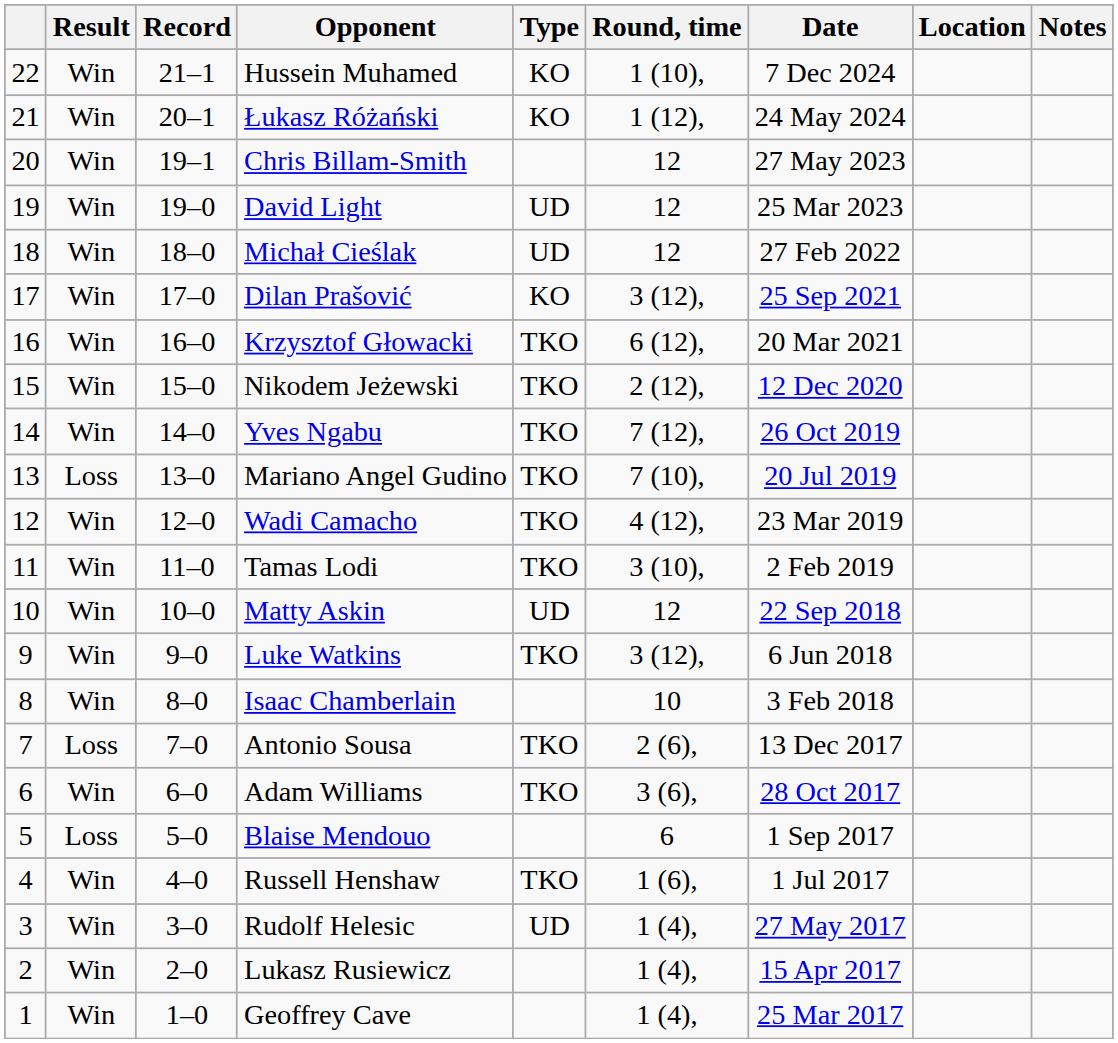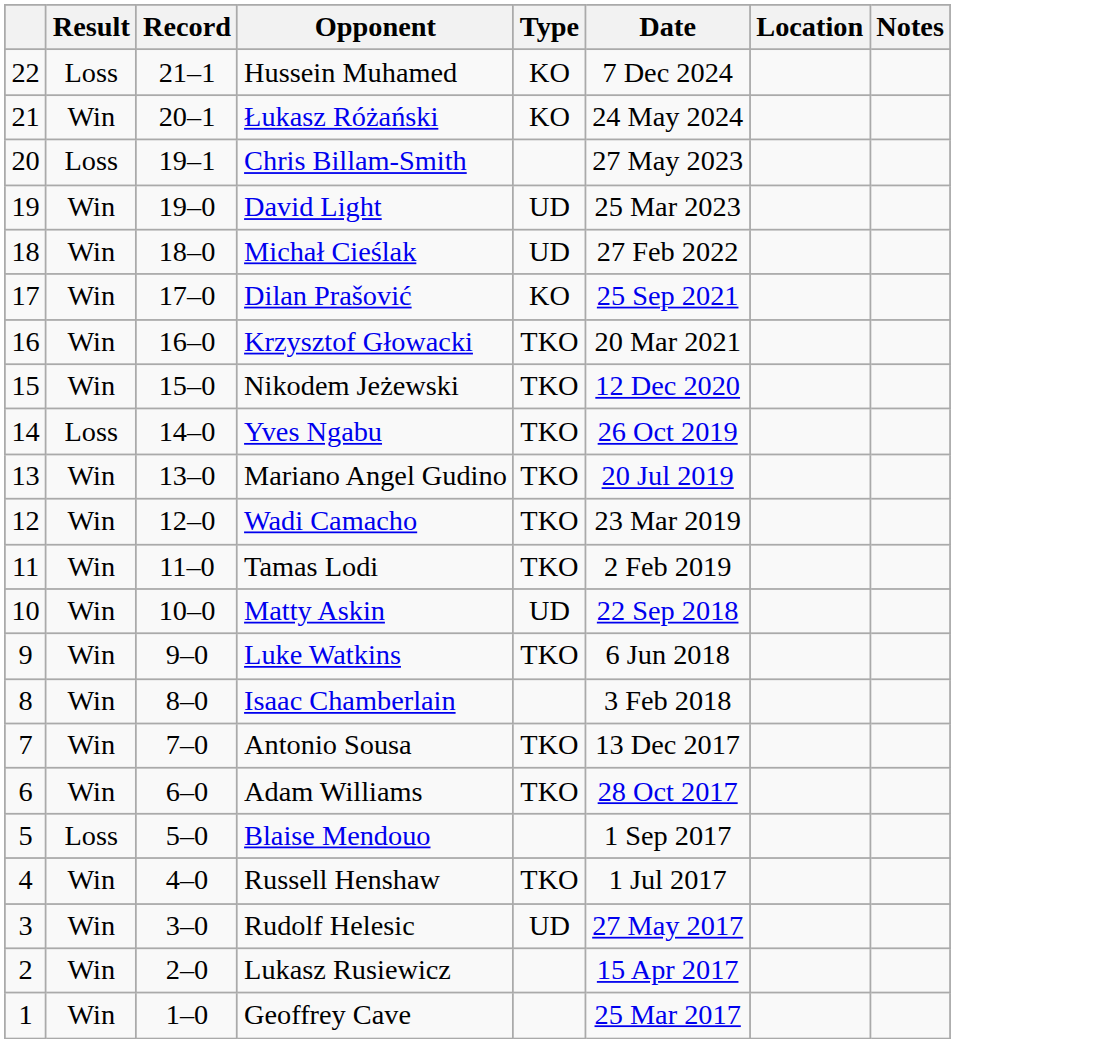 <table class="wikitable" style="text-align:center">
 <tr>
 <th></th>
 <th>Result</th>
 <th>Record</th>
 <th>Opponent</th>
 <th>Type</th>
-<th>Round, time</th>
 <th>Date</th>
 <th>Location</th>
 <th>Notes</th>
 </tr>
 <tr>
 <td>22</td>
-<td>Win</td>
+<td>Loss</td>
 <td>21–1</td>
 <td align=left>Hussein Muhamed</td>
 <td>KO</td>
-<td>1 (10), </td>
 <td>7 Dec 2024</td>
 <td align=left></td>
 <td align=left></td>
 </tr>
 <tr>
 <td>21</td>
 <td>Win</td>
 <td>20–1</td>
 <td align=left><a href='#'>Łukasz Różański</a></td>
 <td>KO</td>
-<td>1 (12), </td>
 <td>24 May 2024</td>
 <td align=left></td>
 <td align=left></td>
 </tr>
 <tr>
 <td>20</td>
-<td>Win</td>
+<td>Loss</td>
 <td>19–1</td>
 <td align=left><a href='#'>Chris Billam-Smith</a></td>
 <td></td>
-<td>12</td>
 <td>27 May 2023</td>
 <td align=left></td>
 <td align=left></td>
 </tr>
 <tr>
 <td>19</td>
 <td>Win</td>
 <td>19–0</td>
 <td align=left><a href='#'>David Light</a></td>
 <td>UD</td>
-<td>12</td>
 <td>25 Mar 2023</td>
 <td align=left></td>
 <td align=left></td>
 </tr>
 <tr>
 <td>18</td>
 <td>Win</td>
 <td>18–0</td>
 <td align=left><a href='#'>Michał Cieślak</a></td>
 <td>UD</td>
-<td>12</td>
 <td>27 Feb 2022</td>
 <td align=left></td>
 <td align=left></td>
 </tr>
 <tr>
 <td>17</td>
 <td>Win</td>
 <td>17–0</td>
 <td align=left><a href='#'>Dilan Prašović</a></td>
 <td>KO</td>
-<td>3 (12), </td>
 <td><a href='#'>25 Sep 2021</a></td>
 <td align=left></td>
 <td align=left></td>
 </tr>
 <tr>
 <td>16</td>
 <td>Win</td>
 <td>16–0</td>
 <td align=left><a href='#'>Krzysztof Głowacki</a></td>
 <td>TKO</td>
-<td>6 (12), </td>
 <td>20 Mar 2021</td>
 <td align=left></td>
 <td align=left></td>
 </tr>
 <tr>
 <td>15</td>
 <td>Win</td>
 <td>15–0</td>
 <td align=left>Nikodem Jeżewski</td>
 <td>TKO</td>
-<td>2 (12), </td>
 <td><a href='#'>12 Dec 2020</a></td>
 <td align=left></td>
 <td align=left></td>
 </tr>
 <tr>
 <td>14</td>
-<td>Win</td>
+<td>Loss</td>
 <td>14–0</td>
 <td align=left><a href='#'>Yves Ngabu</a></td>
 <td>TKO</td>
-<td>7 (12), </td>
 <td><a href='#'>26 Oct 2019</a></td>
 <td align=left></td>
 <td align=left></td>
 </tr>
 <tr>
 <td>13</td>
-<td>Loss</td>
+<td>Win</td>
 <td>13–0</td>
 <td align=left>Mariano Angel Gudino</td>
 <td>TKO</td>
-<td>7 (10), </td>
 <td><a href='#'>20 Jul 2019</a></td>
 <td align=left></td>
 <td align=left></td>
 </tr>
 <tr>
 <td>12</td>
 <td>Win</td>
 <td>12–0</td>
 <td align=left><a href='#'>Wadi Camacho</a></td>
 <td>TKO</td>
-<td>4 (12), </td>
 <td>23 Mar 2019</td>
 <td align=left></td>
 <td align=left></td>
 </tr>
 <tr>
 <td>11</td>
 <td>Win</td>
 <td>11–0</td>
 <td align=left>Tamas Lodi</td>
 <td>TKO</td>
-<td>3 (10), </td>
 <td>2 Feb 2019</td>
 <td align=left></td>
 <td align=left></td>
 </tr>
 <tr>
 <td>10</td>
 <td>Win</td>
 <td>10–0</td>
 <td align=left><a href='#'>Matty Askin</a></td>
 <td>UD</td>
-<td>12</td>
 <td><a href='#'>22 Sep 2018</a></td>
 <td align=left></td>
 <td align=left></td>
 </tr>
 <tr>
 <td>9</td>
 <td>Win</td>
 <td>9–0</td>
 <td align=left><a href='#'>Luke Watkins</a></td>
 <td>TKO</td>
-<td>3 (12), </td>
 <td>6 Jun 2018</td>
 <td align=left></td>
 <td align=left></td>
 </tr>
 <tr>
 <td>8</td>
 <td>Win</td>
 <td>8–0</td>
 <td align=left><a href='#'>Isaac Chamberlain</a></td>
 <td></td>
-<td>10</td>
 <td>3 Feb 2018</td>
 <td align=left></td>
 <td align=left></td>
 </tr>
 <tr>
 <td>7</td>
-<td>Loss</td>
+<td>Win</td>
 <td>7–0</td>
 <td align=left>Antonio Sousa</td>
 <td>TKO</td>
-<td>2 (6), </td>
 <td>13 Dec 2017</td>
 <td align=left></td>
 <td align=left></td>
 </tr>
 <tr>
 <td>6</td>
 <td>Win</td>
 <td>6–0</td>
 <td align=left>Adam Williams</td>
 <td>TKO</td>
-<td>3 (6), </td>
 <td><a href='#'>28 Oct 2017</a></td>
 <td align=left></td>
 <td align=left></td>
 </tr>
 <tr>
 <td>5</td>
 <td>Loss</td>
 <td>5–0</td>
 <td align=left><a href='#'>Blaise Mendouo</a></td>
 <td></td>
-<td>6</td>
 <td>1 Sep 2017</td>
 <td align=left></td>
 <td align=left></td>
 </tr>
 <tr>
 <td>4</td>
 <td>Win</td>
 <td>4–0</td>
 <td align=left>Russell Henshaw</td>
 <td>TKO</td>
-<td>1 (6), </td>
 <td>1 Jul 2017</td>
 <td align=left></td>
 <td align=left></td>
 </tr>
 <tr>
 <td>3</td>
 <td>Win</td>
 <td>3–0</td>
 <td align=left>Rudolf Helesic</td>
 <td>UD</td>
-<td>1 (4), </td>
 <td><a href='#'>27 May 2017</a></td>
 <td align=left></td>
 <td align=left></td>
 </tr>
 <tr>
 <td>2</td>
 <td>Win</td>
 <td>2–0</td>
 <td align=left>Lukasz Rusiewicz</td>
 <td></td>
-<td>1 (4), </td>
 <td><a href='#'>15 Apr 2017</a></td>
 <td align=left></td>
 <td align=left></td>
 </tr>
 <tr>
 <td>1</td>
 <td>Win</td>
 <td>1–0</td>
 <td align=left>Geoffrey Cave</td>
 <td></td>
-<td>1 (4), </td>
 <td><a href='#'>25 Mar 2017</a></td>
 <td align=left></td>
 <td align=left></td>
 </tr>
 </table>
